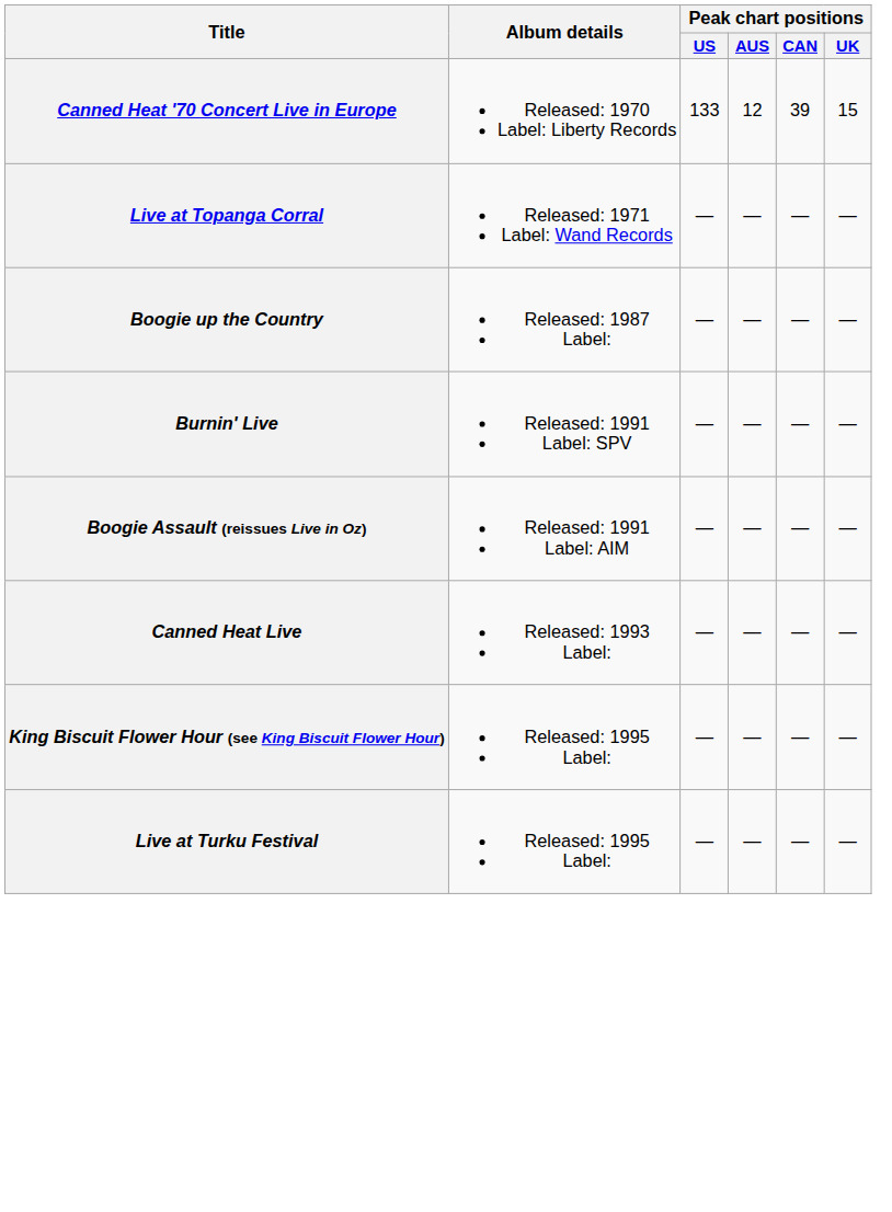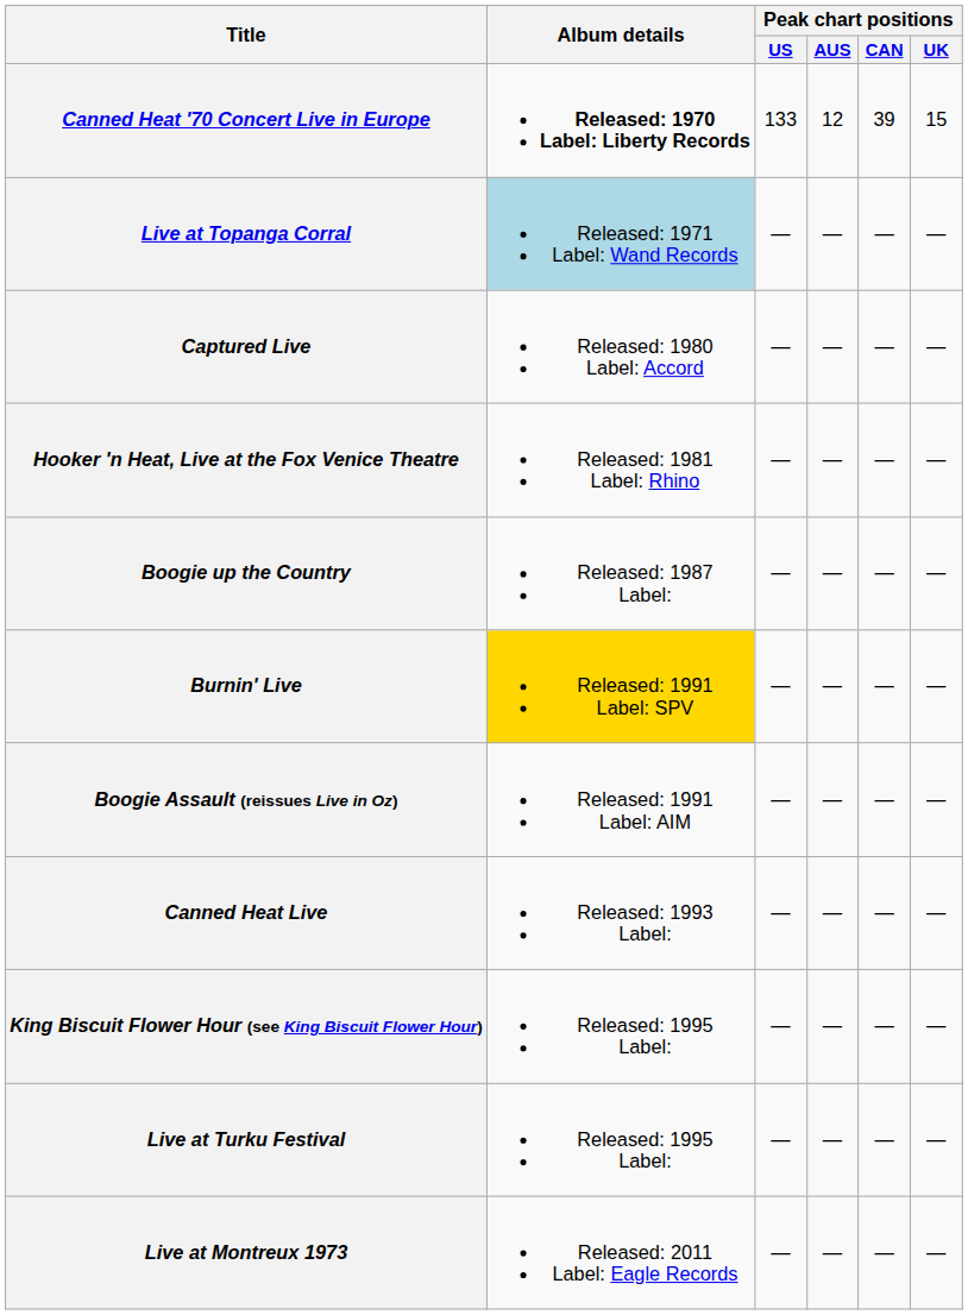 <table class="wikitable plainrowheaders" style="text-align:center;">
 <tr>
 <th scope="col" rowspan="2">Title</th>
 <th scope="col" rowspan="2">Album details</th>
 <th colspan="4">Peak chart positions</th>
 </tr>
 <tr>
 <th scope="col" style="width:2.5em;font-size:90%;"><a href='#'>US</a><br></th>
 <th scope="col" style="width:2.5em;font-size:90%;"><a href='#'>AUS</a><br></th>
 <th scope="col" style="width:2.5em;font-size:90%;"><a href='#'>CAN</a></th>
 <th scope="col" style="width:2.5em;font-size:90%;"><a href='#'>UK</a><br></th>
 </tr>
 <tr>
 <th scope="row"><em><a href='#'>Canned Heat '70 Concert Live in Europe</a></em></th>
-<td><br><ul><li>Released: 1970</li><li>Label: Liberty Records</li></ul></td>
+<td><strong><br><ul><li>Released: 1970</li><li>Label: Liberty Records</li></ul></strong></td>
 <td>133</td>
 <td>12</td>
 <td>39</td>
 <td>15</td>
 </tr>
 <tr>
 <th scope="row"><em><a href='#'>Live at Topanga Corral</a></em></th>
-<td><br><ul><li>Released: 1971</li><li>Label: <a href='#'>Wand Records</a></li></ul></td>
+<td style="background: lightblue;"><br><ul><li>Released: 1971</li><li>Label: <a href='#'>Wand Records</a></li></ul></td>
+<td>—</td>
+<td>—</td>
+<td>—</td>
+<td>—</td>
+</tr>
+<tr>
+<th scope="row"><em>Captured Live</em></th>
+<td><br><ul><li>Released: 1980</li><li>Label: <a href='#'>Accord</a></li></ul></td>
+<td>—</td>
+<td>—</td>
+<td>—</td>
+<td>—</td>
+</tr>
+<tr>
+<th scope="row"><em>Hooker 'n Heat, Live at the Fox Venice Theatre</em></th>
+<td><br><ul><li>Released: 1981</li><li>Label: <a href='#'>Rhino</a></li></ul></td>
 <td>—</td>
 <td>—</td>
 <td>—</td>
 <td>—</td>
 </tr>
 <tr>
 <th scope="row"><em>Boogie up the Country</em></th>
 <td><br><ul><li>Released: 1987</li><li>Label:</li></ul></td>
 <td>—</td>
 <td>—</td>
 <td>—</td>
 <td>—</td>
 </tr>
 <tr>
 <th scope="row"><em>Burnin' Live</em></th>
-<td><br><ul><li>Released: 1991</li><li>Label: SPV</li></ul></td>
+<td style="background: gold;"><br><ul><li>Released: 1991</li><li>Label: SPV</li></ul></td>
 <td>—</td>
 <td>—</td>
 <td>—</td>
 <td>—</td>
 </tr>
 <tr>
 <th scope="row"><em>Boogie Assault</em> <small>(reissues <em>Live in Oz</em>)</small></th>
 <td><br><ul><li>Released: 1991</li><li>Label: AIM</li></ul></td>
 <td>—</td>
 <td>—</td>
 <td>—</td>
 <td>—</td>
 </tr>
 <tr>
 <th scope="row"><em>Canned Heat Live</em></th>
 <td><br><ul><li>Released: 1993</li><li>Label:</li></ul></td>
 <td>—</td>
 <td>—</td>
 <td>—</td>
 <td>—</td>
 </tr>
 <tr>
 <th scope="row"><em>King Biscuit Flower Hour</em> <small>(see <em><a href='#'>King Biscuit Flower Hour</a></em>)</small></th>
 <td><br><ul><li>Released: 1995</li><li>Label:</li></ul></td>
 <td>—</td>
 <td>—</td>
 <td>—</td>
 <td>—</td>
 </tr>
 <tr>
 <th scope="row"><em>Live at Turku Festival</em></th>
 <td><br><ul><li>Released: 1995</li><li>Label:</li></ul></td>
 <td>—</td>
 <td>—</td>
 <td>—</td>
 <td>—</td>
 </tr>
+<tr>
+<th scope="row"><em>Live at Montreux 1973</em></th>
+<td><br><ul><li>Released: 2011</li><li>Label: <a href='#'>Eagle Records</a></li></ul></td>
+<td>—</td>
+<td>—</td>
+<td>—</td>
+<td>—</td>
+</tr>
 </table>
